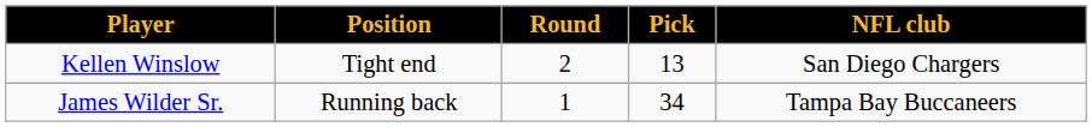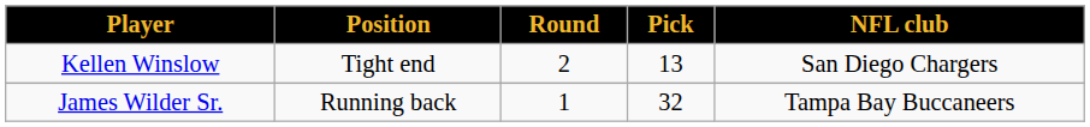 <table class="wikitable" width="80%">
 <tr align="center"  style="background:#000000;color:#F1B82D;">
 <td><strong>Player</strong></td>
 <td><strong>Position</strong></td>
 <td><strong>Round</strong></td>
 <td><strong>Pick</strong></td>
 <td><strong>NFL club</strong></td>
 </tr>
 <tr align="center" bgcolor="">
 <td><a href='#'>Kellen Winslow</a></td>
 <td>Tight end</td>
 <td>2</td>
 <td>13</td>
 <td>San Diego Chargers</td>
 </tr>
 <tr align="center" bgcolor="">
 </tr>
 <tr align="center" bgcolor="">
 <td><a href='#'>James Wilder Sr.</a></td>
 <td>Running back</td>
 <td>1</td>
-<td>34</td>
+<td>32</td>
 <td>Tampa Bay Buccaneers</td>
 </tr>
 </table>
